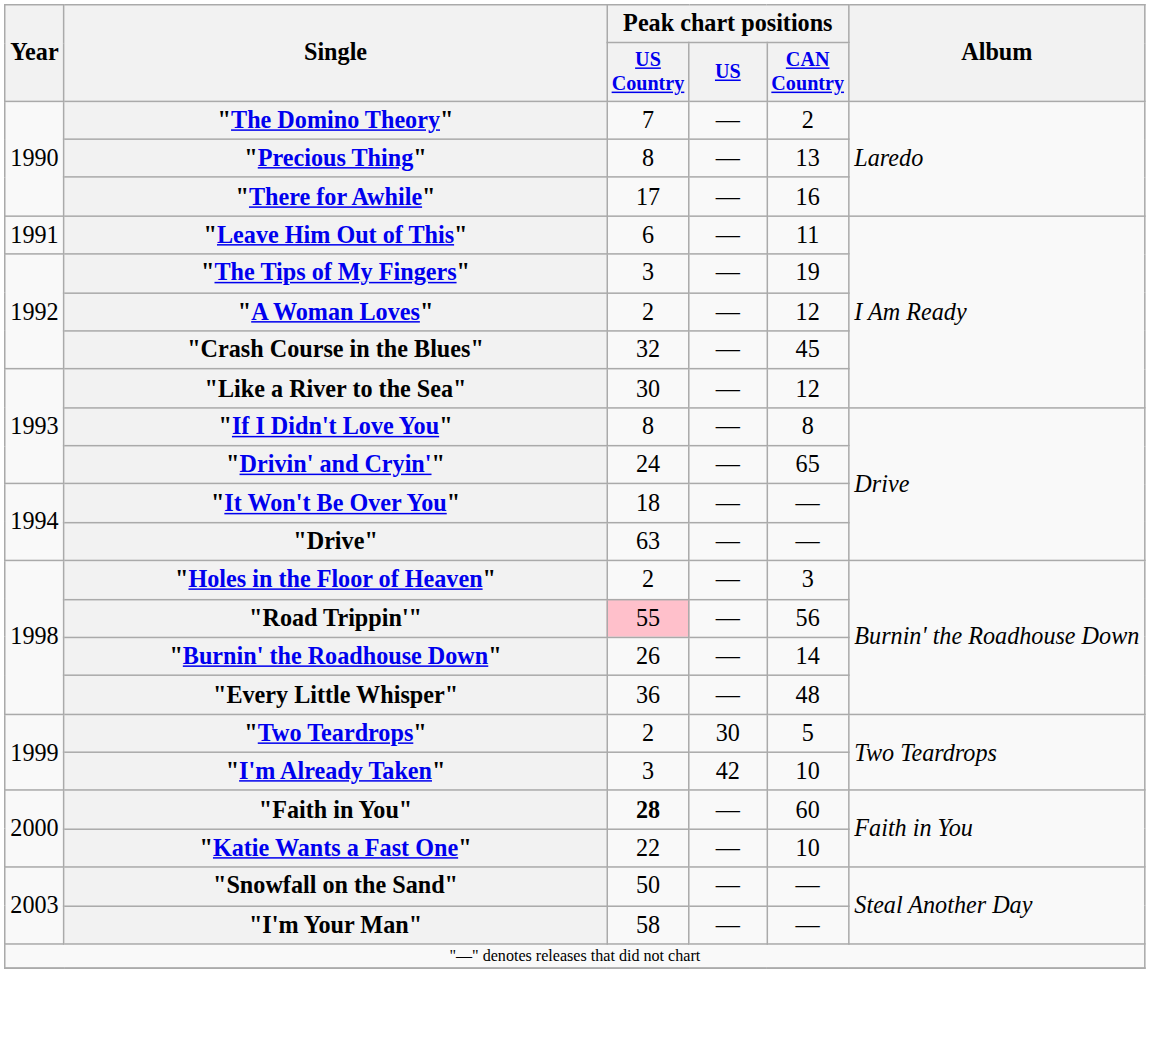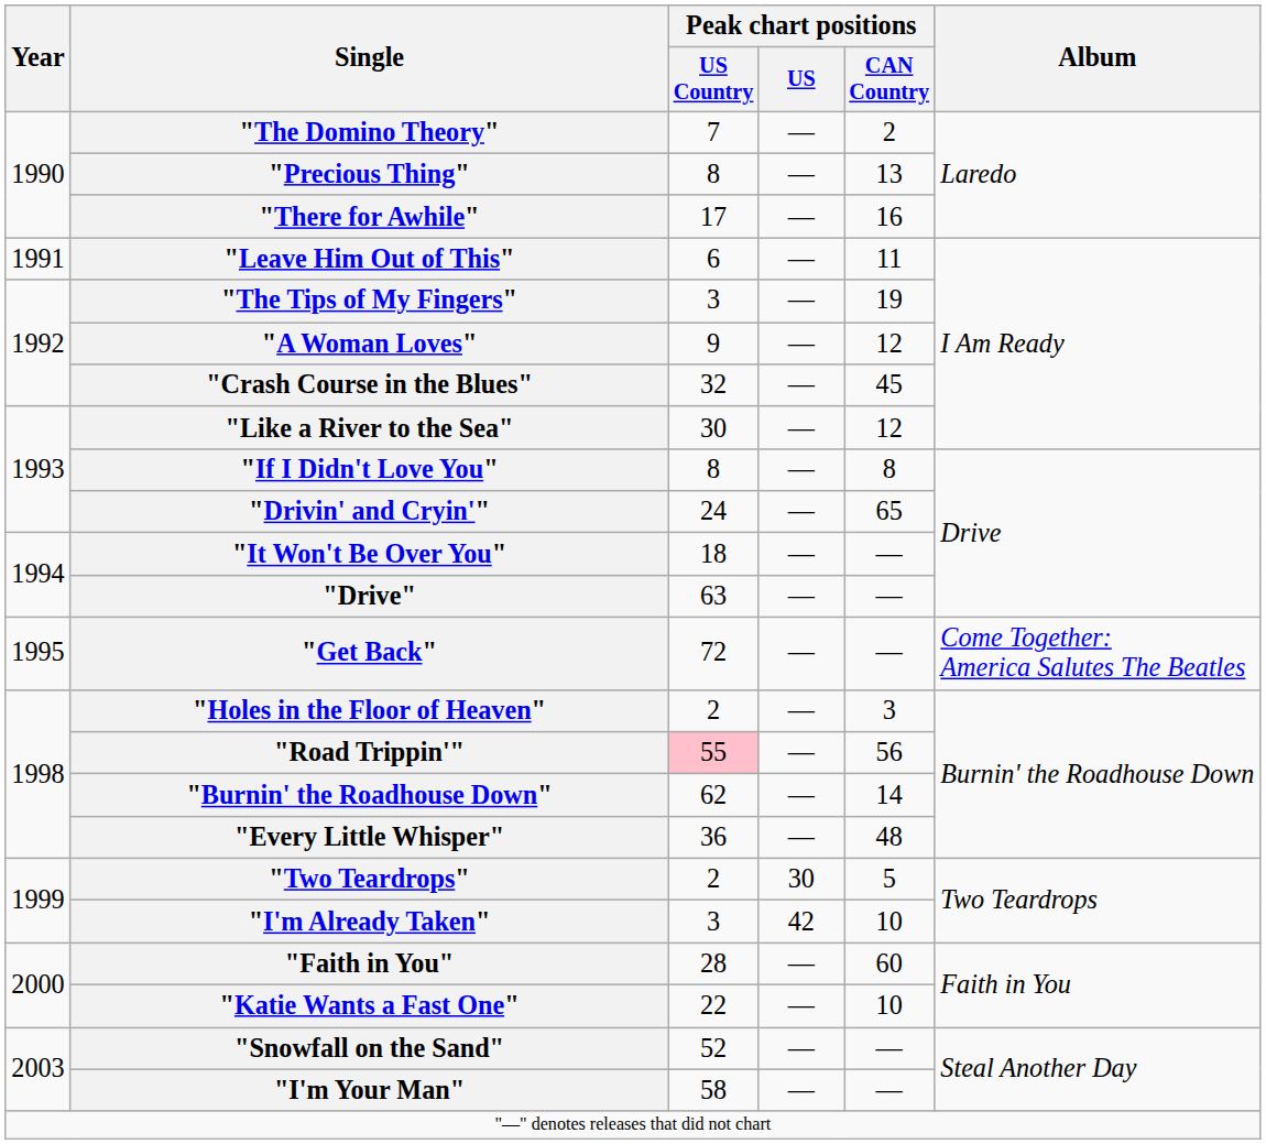 <table class="wikitable plainrowheaders" style="text-align:center;">
 <tr>
 <th rowspan="2">Year</th>
 <th rowspan="2" style="width:22em;">Single</th>
 <th colspan="3">Peak chart positions</th>
 <th rowspan="2">Album</th>
 </tr>
 <tr style="font-size:smaller;">
 <th width="45"><a href='#'>US Country</a><br></th>
 <th width="45"><a href='#'>US</a><br></th>
 <th width="45"><a href='#'>CAN Country</a></th>
 </tr>
 <tr>
 <td rowspan="3">1990</td>
 <th scope="row">"<a href='#'>The Domino Theory</a>"</th>
 <td>7</td>
 <td>—</td>
 <td>2</td>
 <td align="left" rowspan="3"><em>Laredo</em></td>
 </tr>
 <tr>
 <th scope="row">"<a href='#'>Precious Thing</a>"</th>
 <td>8</td>
 <td>—</td>
 <td>13</td>
 </tr>
 <tr>
 <th scope="row">"<a href='#'>There for Awhile</a>"</th>
 <td>17</td>
 <td>—</td>
 <td>16</td>
 </tr>
 <tr>
 <td>1991</td>
 <th scope="row">"<a href='#'>Leave Him Out of This</a>"</th>
 <td>6</td>
 <td>—</td>
 <td>11</td>
 <td align="left" rowspan="5"><em>I Am Ready</em></td>
 </tr>
 <tr>
 <td rowspan="3">1992</td>
 <th scope="row">"<a href='#'>The Tips of My Fingers</a>"</th>
 <td>3</td>
 <td>—</td>
 <td>19</td>
 </tr>
 <tr>
 <th scope="row">"<a href='#'>A Woman Loves</a>"</th>
-<td>2</td>
+<td>9</td>
 <td>—</td>
 <td>12</td>
 </tr>
 <tr>
 <th scope="row">"Crash Course in the Blues"</th>
 <td>32</td>
 <td>—</td>
 <td>45</td>
 </tr>
 <tr>
 <td rowspan="3">1993</td>
 <th scope="row">"Like a River to the Sea"</th>
 <td>30</td>
 <td>—</td>
 <td>12</td>
 </tr>
 <tr>
 <th scope="row">"<a href='#'>If I Didn't Love You</a>"</th>
 <td>8</td>
 <td>—</td>
 <td>8</td>
 <td align="left" rowspan="4"><em>Drive</em></td>
 </tr>
 <tr>
 <th scope="row">"<a href='#'>Drivin' and Cryin'</a>"</th>
 <td>24</td>
 <td>—</td>
 <td>65</td>
 </tr>
 <tr>
 <td rowspan="2">1994</td>
 <th scope="row">"<a href='#'>It Won't Be Over You</a>"</th>
 <td>18</td>
 <td>—</td>
 <td>—</td>
 </tr>
 <tr>
 <th scope="row">"Drive"</th>
 <td>63</td>
 <td>—</td>
 <td>—</td>
 </tr>
 <tr>
+<td>1995</td>
+<th scope="row">"<a href='#'>Get Back</a>"</th>
+<td>72</td>
+<td>—</td>
+<td>—</td>
+<td align="left"><em><a href='#'>Come Together:<br>America Salutes The Beatles</a></em></td>
+</tr>
+<tr>
 <td rowspan="4">1998</td>
 <th scope="row">"<a href='#'>Holes in the Floor of Heaven</a>"</th>
 <td>2</td>
 <td>—</td>
 <td>3</td>
 <td align="left" rowspan="4"><em>Burnin' the Roadhouse Down</em></td>
 </tr>
 <tr>
 <th scope="row">"Road Trippin'"</th>
 <td style="background: pink;">55</td>
 <td>—</td>
 <td>56</td>
 </tr>
 <tr>
 <th scope="row">"<a href='#'>Burnin' the Roadhouse Down</a>" </th>
-<td>26</td>
+<td>62</td>
 <td>—</td>
 <td>14</td>
 </tr>
 <tr>
 <th scope="row">"Every Little Whisper"</th>
 <td>36</td>
 <td>—</td>
 <td>48</td>
 </tr>
 <tr>
 <td rowspan="2">1999</td>
 <th scope="row">"<a href='#'>Two Teardrops</a>"</th>
 <td>2</td>
 <td>30</td>
 <td>5</td>
 <td align="left" rowspan="2"><em>Two Teardrops</em></td>
 </tr>
 <tr>
 <th scope="row">"<a href='#'>I'm Already Taken</a>" </th>
 <td>3</td>
 <td>42</td>
 <td>10</td>
 </tr>
 <tr>
 <td rowspan="2">2000</td>
 <th scope="row">"Faith in You"</th>
-<td><strong>28</strong></td>
+<td>28</td>
 <td>—</td>
 <td>60</td>
 <td align="left" rowspan="2"><em>Faith in You</em></td>
 </tr>
 <tr>
 <th scope="row">"<a href='#'>Katie Wants a Fast One</a>" </th>
 <td>22</td>
 <td>—</td>
 <td>10</td>
 </tr>
 <tr>
 <td rowspan="2">2003</td>
 <th scope="row">"Snowfall on the Sand"</th>
-<td>50</td>
+<td>52</td>
 <td>—</td>
 <td>—</td>
 <td align="left" rowspan="2"><em>Steal Another Day</em></td>
 </tr>
 <tr>
 <th scope="row">"I'm Your Man"</th>
 <td>58</td>
 <td>—</td>
 <td>—</td>
 </tr>
 <tr>
 <td colspan="6" style="font-size:8pt">"—" denotes releases that did not chart</td>
 </tr>
 <tr>
 </tr>
 </table>
